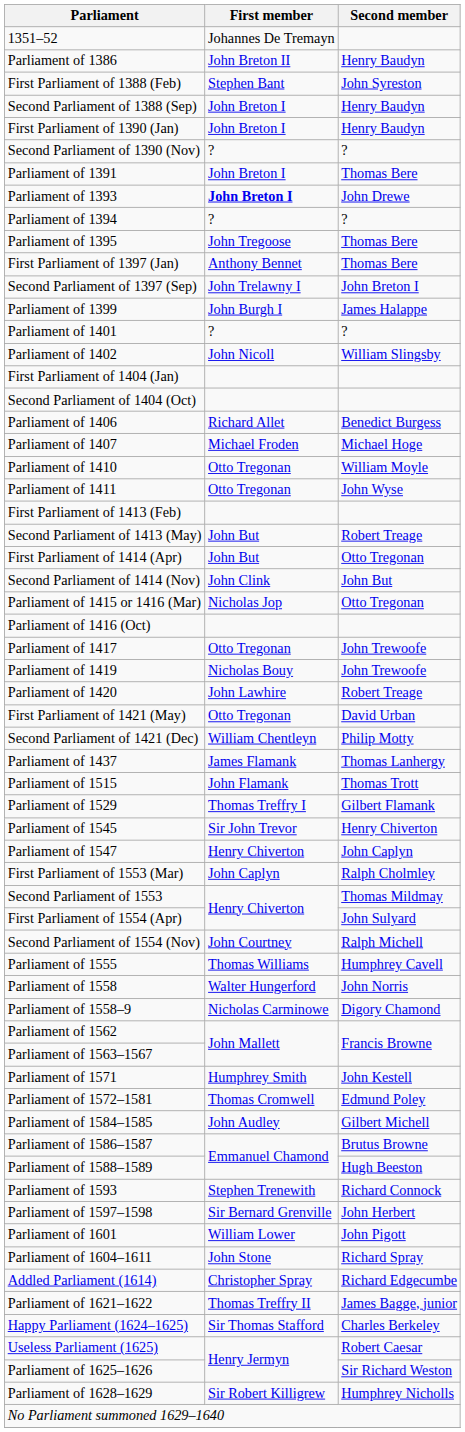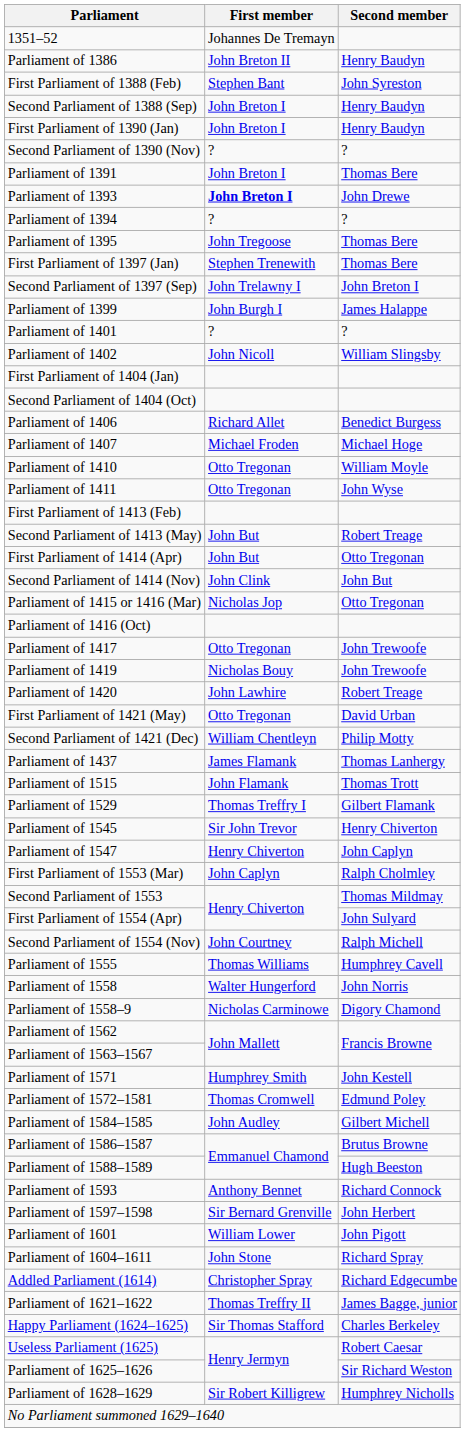 <table class="wikitable">
 <tr>
 <th>Parliament</th>
 <th>First member</th>
 <th>Second member</th>
 </tr>
 <tr>
 <td>1351–52</td>
 <td>Johannes De Tremayn</td>
 </tr>
 <tr>
 <td>Parliament of 1386</td>
 <td><a href='#'>John Breton II</a></td>
 <td><a href='#'>Henry Baudyn</a></td>
 </tr>
 <tr>
 <td>First Parliament of 1388 (Feb)</td>
 <td><a href='#'>Stephen Bant</a></td>
 <td><a href='#'>John Syreston</a></td>
 </tr>
 <tr>
 <td>Second Parliament of 1388 (Sep)</td>
 <td><a href='#'>John Breton I</a></td>
 <td><a href='#'>Henry Baudyn</a></td>
 </tr>
 <tr>
 <td>First Parliament of 1390 (Jan)</td>
 <td><a href='#'>John Breton I</a></td>
 <td><a href='#'>Henry Baudyn</a></td>
 </tr>
 <tr>
 <td>Second Parliament of 1390 (Nov)</td>
 <td>?</td>
 <td>?</td>
 </tr>
 <tr>
 <td>Parliament of 1391</td>
 <td><a href='#'>John Breton I</a></td>
 <td><a href='#'>Thomas Bere</a></td>
 </tr>
 <tr>
 <td>Parliament of 1393</td>
 <td><strong><a href='#'>John Breton I</a></strong></td>
 <td><a href='#'>John Drewe</a></td>
 </tr>
 <tr>
 <td>Parliament of 1394</td>
 <td>?</td>
 <td>?</td>
 </tr>
 <tr>
 <td>Parliament of 1395</td>
 <td><a href='#'>John Tregoose</a></td>
 <td><a href='#'>Thomas Bere</a></td>
 </tr>
 <tr>
 <td>First Parliament of 1397 (Jan)</td>
-<td><a href='#'>Anthony Bennet</a></td>
+<td><a href='#'>Stephen Trenewith</a></td>
 <td><a href='#'>Thomas Bere</a></td>
 </tr>
 <tr>
 <td>Second Parliament of 1397 (Sep)</td>
 <td><a href='#'>John Trelawny I</a></td>
 <td><a href='#'>John Breton I</a></td>
 </tr>
 <tr>
 <td>Parliament of 1399</td>
 <td><a href='#'>John Burgh I</a></td>
 <td><a href='#'>James Halappe</a></td>
 </tr>
 <tr>
 <td>Parliament of 1401</td>
 <td>?</td>
 <td>?</td>
 </tr>
 <tr>
 <td>Parliament of 1402</td>
 <td><a href='#'>John Nicoll</a></td>
 <td><a href='#'>William Slingsby</a></td>
 </tr>
 <tr>
 <td>First Parliament of 1404 (Jan)</td>
 <td></td>
 <td></td>
 </tr>
 <tr>
 <td>Second Parliament of 1404 (Oct)</td>
 <td></td>
 <td></td>
 </tr>
 <tr>
 <td>Parliament of 1406</td>
 <td><a href='#'>Richard Allet</a></td>
 <td><a href='#'>Benedict Burgess</a></td>
 </tr>
 <tr>
 <td>Parliament of 1407</td>
 <td><a href='#'>Michael Froden</a></td>
 <td><a href='#'>Michael Hoge</a></td>
 </tr>
 <tr>
 <td>Parliament of 1410</td>
 <td><a href='#'>Otto Tregonan</a></td>
 <td><a href='#'>William Moyle</a></td>
 </tr>
 <tr>
 <td>Parliament of 1411</td>
 <td><a href='#'>Otto Tregonan</a></td>
 <td><a href='#'>John Wyse</a></td>
 </tr>
 <tr>
 <td>First Parliament of 1413 (Feb)</td>
 <td></td>
 <td></td>
 </tr>
 <tr>
 <td>Second Parliament of 1413 (May)</td>
 <td><a href='#'>John But</a></td>
 <td><a href='#'>Robert Treage</a></td>
 </tr>
 <tr>
 <td>First Parliament of 1414 (Apr)</td>
 <td><a href='#'>John But</a></td>
 <td><a href='#'>Otto Tregonan</a></td>
 </tr>
 <tr>
 <td>Second Parliament of 1414 (Nov)</td>
 <td><a href='#'>John Clink</a></td>
 <td><a href='#'>John But</a></td>
 </tr>
 <tr>
 <td>Parliament of 1415 or 1416 (Mar)</td>
 <td><a href='#'>Nicholas Jop</a></td>
 <td><a href='#'>Otto Tregonan</a></td>
 </tr>
 <tr>
 <td>Parliament of 1416 (Oct)</td>
 <td></td>
 <td></td>
 </tr>
 <tr>
 <td>Parliament of 1417</td>
 <td><a href='#'>Otto Tregonan</a></td>
 <td><a href='#'>John Trewoofe</a></td>
 </tr>
 <tr>
 <td>Parliament of 1419</td>
 <td><a href='#'>Nicholas Bouy</a></td>
 <td><a href='#'>John Trewoofe</a></td>
 </tr>
 <tr>
 <td>Parliament of 1420</td>
 <td><a href='#'>John Lawhire</a></td>
 <td><a href='#'>Robert Treage</a></td>
 </tr>
 <tr>
 <td>First Parliament of 1421 (May)</td>
 <td><a href='#'>Otto Tregonan</a></td>
 <td><a href='#'>David Urban</a></td>
 </tr>
 <tr>
 <td>Second Parliament of 1421 (Dec)</td>
 <td><a href='#'>William Chentleyn</a></td>
 <td><a href='#'>Philip Motty</a></td>
 </tr>
 <tr>
 <td>Parliament of 1437</td>
 <td><a href='#'>James Flamank</a></td>
 <td><a href='#'>Thomas Lanhergy</a></td>
 </tr>
 <tr>
 <td>Parliament of 1515</td>
 <td><a href='#'>John Flamank</a></td>
 <td><a href='#'>Thomas Trott</a></td>
 </tr>
 <tr>
 <td>Parliament of 1529</td>
 <td><a href='#'>Thomas Treffry I</a></td>
 <td><a href='#'>Gilbert Flamank</a></td>
 </tr>
 <tr>
 <td>Parliament of 1545</td>
 <td><a href='#'>Sir John Trevor</a></td>
 <td><a href='#'>Henry Chiverton</a></td>
 </tr>
 <tr>
 <td>Parliament of 1547</td>
 <td><a href='#'>Henry Chiverton</a></td>
 <td><a href='#'>John Caplyn</a></td>
 </tr>
 <tr>
 <td>First Parliament of 1553 (Mar)</td>
 <td><a href='#'>John Caplyn</a></td>
 <td><a href='#'>Ralph Cholmley</a></td>
 </tr>
 <tr>
 <td>Second Parliament of 1553</td>
 <td rowspan="2"><a href='#'>Henry Chiverton</a></td>
 <td><a href='#'>Thomas Mildmay</a></td>
 </tr>
 <tr>
 <td>First Parliament of 1554 (Apr)</td>
 <td><a href='#'>John Sulyard</a></td>
 </tr>
 <tr>
 <td>Second Parliament of 1554 (Nov)</td>
 <td><a href='#'>John Courtney</a></td>
 <td><a href='#'>Ralph Michell</a></td>
 </tr>
 <tr>
 <td>Parliament of 1555</td>
 <td><a href='#'>Thomas Williams</a></td>
 <td><a href='#'>Humphrey Cavell</a></td>
 </tr>
 <tr>
 <td>Parliament of 1558</td>
 <td><a href='#'>Walter Hungerford</a></td>
 <td><a href='#'>John Norris</a></td>
 </tr>
 <tr>
 <td>Parliament of 1558–9</td>
 <td><a href='#'>Nicholas Carminowe</a></td>
 <td><a href='#'>Digory Chamond</a></td>
 </tr>
 <tr>
 <td>Parliament of 1562</td>
 <td rowspan="2"><a href='#'>John Mallett</a></td>
 <td rowspan="2"><a href='#'>Francis Browne</a></td>
 </tr>
 <tr>
 <td>Parliament of 1563–1567</td>
 </tr>
 <tr>
 <td>Parliament of 1571</td>
 <td><a href='#'>Humphrey Smith</a></td>
 <td><a href='#'>John Kestell</a></td>
 </tr>
 <tr>
 <td>Parliament of 1572–1581</td>
 <td><a href='#'>Thomas Cromwell</a></td>
 <td><a href='#'>Edmund Poley</a></td>
 </tr>
 <tr>
 <td>Parliament of 1584–1585</td>
 <td><a href='#'>John Audley</a></td>
 <td><a href='#'>Gilbert Michell</a></td>
 </tr>
 <tr>
 <td>Parliament of 1586–1587</td>
 <td rowspan="2"><a href='#'>Emmanuel Chamond</a></td>
 <td><a href='#'>Brutus Browne</a></td>
 </tr>
 <tr>
 <td>Parliament of 1588–1589</td>
 <td><a href='#'>Hugh Beeston</a></td>
 </tr>
 <tr>
 <td>Parliament of 1593</td>
-<td><a href='#'>Stephen Trenewith</a></td>
+<td><a href='#'>Anthony Bennet</a></td>
 <td><a href='#'>Richard Connock</a></td>
 </tr>
 <tr>
 <td>Parliament of 1597–1598</td>
 <td><a href='#'>Sir Bernard Grenville</a></td>
 <td><a href='#'>John Herbert</a></td>
 </tr>
 <tr>
 <td>Parliament of 1601</td>
 <td><a href='#'>William Lower</a></td>
 <td><a href='#'>John Pigott</a></td>
 </tr>
 <tr>
 <td>Parliament of 1604–1611</td>
 <td><a href='#'>John Stone</a></td>
 <td><a href='#'>Richard Spray</a></td>
 </tr>
 <tr>
 <td><a href='#'>Addled Parliament (1614)</a></td>
 <td><a href='#'>Christopher Spray</a></td>
 <td><a href='#'>Richard Edgecumbe</a></td>
 </tr>
 <tr>
 <td>Parliament of 1621–1622</td>
 <td><a href='#'>Thomas Treffry II</a></td>
 <td><a href='#'>James Bagge, junior</a></td>
 </tr>
 <tr>
 <td><a href='#'>Happy Parliament (1624–1625)</a></td>
 <td><a href='#'>Sir Thomas Stafford</a></td>
 <td><a href='#'>Charles Berkeley</a></td>
 </tr>
 <tr>
 <td><a href='#'>Useless Parliament (1625)</a></td>
 <td rowspan="2"><a href='#'>Henry Jermyn</a></td>
 <td><a href='#'>Robert Caesar</a></td>
 </tr>
 <tr>
 <td>Parliament of 1625–1626</td>
 <td><a href='#'>Sir Richard Weston</a></td>
 </tr>
 <tr>
 <td>Parliament of 1628–1629</td>
 <td><a href='#'>Sir Robert Killigrew</a></td>
 <td><a href='#'>Humphrey Nicholls</a></td>
 </tr>
 <tr>
 <td colspan="4"><em>No Parliament summoned 1629–1640</em></td>
 </tr>
 <tr>
 </tr>
 </table>
